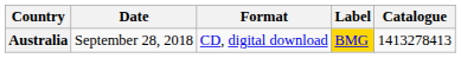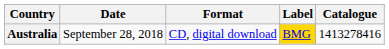 <table class="wikitable plainrowheaders">
 <tr>
 <th scope="col">Country</th>
 <th scope="col">Date</th>
 <th scope="col">Format</th>
 <th scope="col">Label</th>
 <th scope="col">Catalogue</th>
 </tr>
 <tr>
 <th scope="row">Australia</th>
 <td>September 28, 2018</td>
 <td><a href='#'>CD</a>, <a href='#'>digital download</a></td>
 <td style="background: gold;"><a href='#'>BMG</a></td>
-<td>1413278413</td>
+<td>1413278416</td>
 </tr>
 </table>
